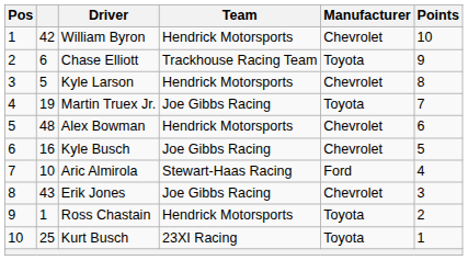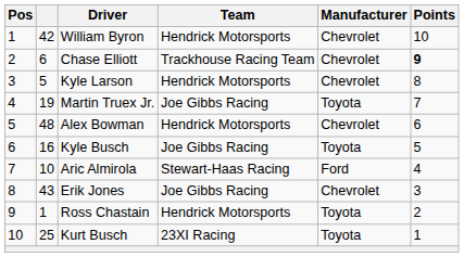 <table class="wikitable" style="font-size:98%">
 <tr>
 <th>Pos</th>
 <th></th>
 <th>Driver</th>
 <th>Team</th>
 <th>Manufacturer</th>
 <th>Points</th>
 </tr>
 <tr>
 <td>1</td>
 <td>42</td>
 <td>William Byron</td>
 <td>Hendrick Motorsports</td>
 <td>Chevrolet</td>
 <td>10</td>
 </tr>
 <tr>
 <td>2</td>
 <td>6</td>
 <td>Chase Elliott</td>
 <td>Trackhouse Racing Team</td>
-<td>Toyota</td>
-<td>9</td>
+<td>Chevrolet</td>
+<td><strong>9</strong></td>
 </tr>
 <tr>
 <td>3</td>
 <td>5</td>
 <td>Kyle Larson</td>
 <td>Hendrick Motorsports</td>
 <td>Chevrolet</td>
 <td>8</td>
 </tr>
 <tr>
 <td>4</td>
 <td>19</td>
 <td>Martin Truex Jr.</td>
 <td>Joe Gibbs Racing</td>
 <td>Toyota</td>
 <td>7</td>
 </tr>
 <tr>
 <td>5</td>
 <td>48</td>
 <td>Alex Bowman</td>
 <td>Hendrick Motorsports</td>
 <td>Chevrolet</td>
 <td>6</td>
 </tr>
 <tr>
 <td>6</td>
 <td>16</td>
 <td>Kyle Busch</td>
 <td>Joe Gibbs Racing</td>
-<td>Chevrolet</td>
+<td>Toyota</td>
 <td>5</td>
 </tr>
 <tr>
 <td>7</td>
 <td>10</td>
 <td>Aric Almirola</td>
 <td>Stewart-Haas Racing</td>
 <td>Ford</td>
 <td>4</td>
 </tr>
 <tr>
 <td>8</td>
 <td>43</td>
 <td>Erik Jones</td>
 <td>Joe Gibbs Racing</td>
 <td>Chevrolet</td>
 <td>3</td>
 </tr>
 <tr>
 <td>9</td>
 <td>1</td>
 <td>Ross Chastain</td>
 <td>Hendrick Motorsports</td>
 <td>Toyota</td>
 <td>2</td>
 </tr>
 <tr>
 <td>10</td>
 <td>25</td>
 <td>Kurt Busch</td>
 <td>23XI Racing</td>
 <td>Toyota</td>
 <td>1</td>
 </tr>
 <tr>
 <th colspan="6"></th>
 </tr>
 </table>
